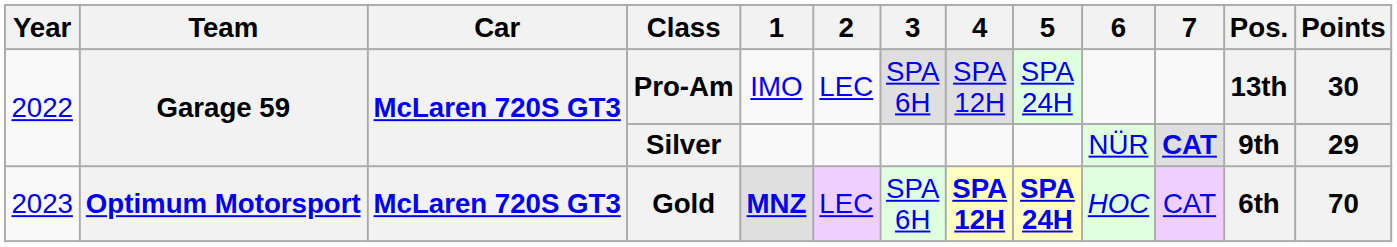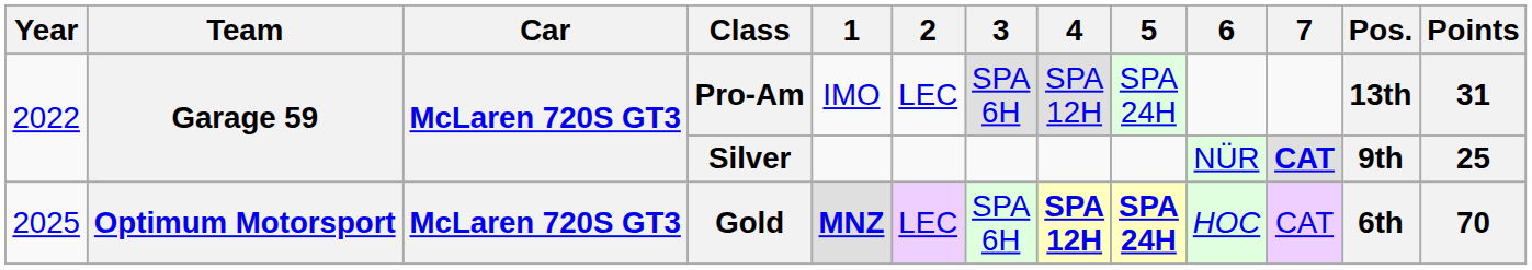 <table class="wikitable" border="1" style="text-align:center; font-size:90%;">
 <tr>
 <th>Year</th>
 <th>Team</th>
 <th>Car</th>
 <th>Class</th>
 <th>1</th>
 <th>2</th>
 <th>3</th>
 <th>4</th>
 <th>5</th>
 <th>6</th>
 <th>7</th>
 <th>Pos.</th>
 <th>Points</th>
 </tr>
 <tr>
 <td rowspan=2><a href='#'>2022</a></td>
 <th rowspan=2>Garage 59</th>
 <th rowspan=2><a href='#'>McLaren 720S GT3</a></th>
 <th>Pro-Am</th>
 <td><a href='#'>IMO</a></td>
 <td><a href='#'>LEC</a></td>
 <td style="background:#DFDFDF;"><a href='#'>SPA<br>6H</a><br></td>
 <td style="background:#DFDFDF;"><a href='#'>SPA<br>12H</a><br></td>
 <td style="background:#DFFFDF;"><a href='#'>SPA<br>24H</a><br></td>
 <td></td>
 <td></td>
 <th>13th</th>
-<th>30</th>
+<th>31</th>
 </tr>
 <tr>
 <th>Silver</th>
 <td></td>
 <td></td>
 <td></td>
 <td></td>
 <td></td>
 <td style="background:#DFFFDF;"><a href='#'>NÜR</a><br></td>
 <td style="background:#DFDFDF;"><strong><a href='#'>CAT</a></strong><br></td>
 <th>9th</th>
-<th>29</th>
+<th>25</th>
 </tr>
 <tr>
-<td><a href='#'>2023</a></td>
+<td><a href='#'>2025</a></td>
 <th><a href='#'>Optimum Motorsport</a></th>
 <th><a href='#'>McLaren 720S GT3</a></th>
 <th>Gold</th>
 <td style="background:#DFDFDF;"><strong><a href='#'>MNZ</a></strong><br></td>
 <td style="background:#EFCFFF;"><a href='#'>LEC</a><br></td>
 <td style="background:#DFFFDF;"><a href='#'>SPA<br>6H</a><br></td>
 <td style="background:#FFFFBF;"><strong><a href='#'>SPA<br>12H</a><br></strong></td>
 <td style="background:#FFFFBF;"><strong><a href='#'>SPA<br>24H</a></strong><br></td>
 <td style="background:#DFFFDF;"><em><a href='#'>HOC</a></em><br></td>
 <td style="background:#EFCFFF;"><a href='#'>CAT</a><br></td>
 <th>6th</th>
 <th>70</th>
 </tr>
 </table>
